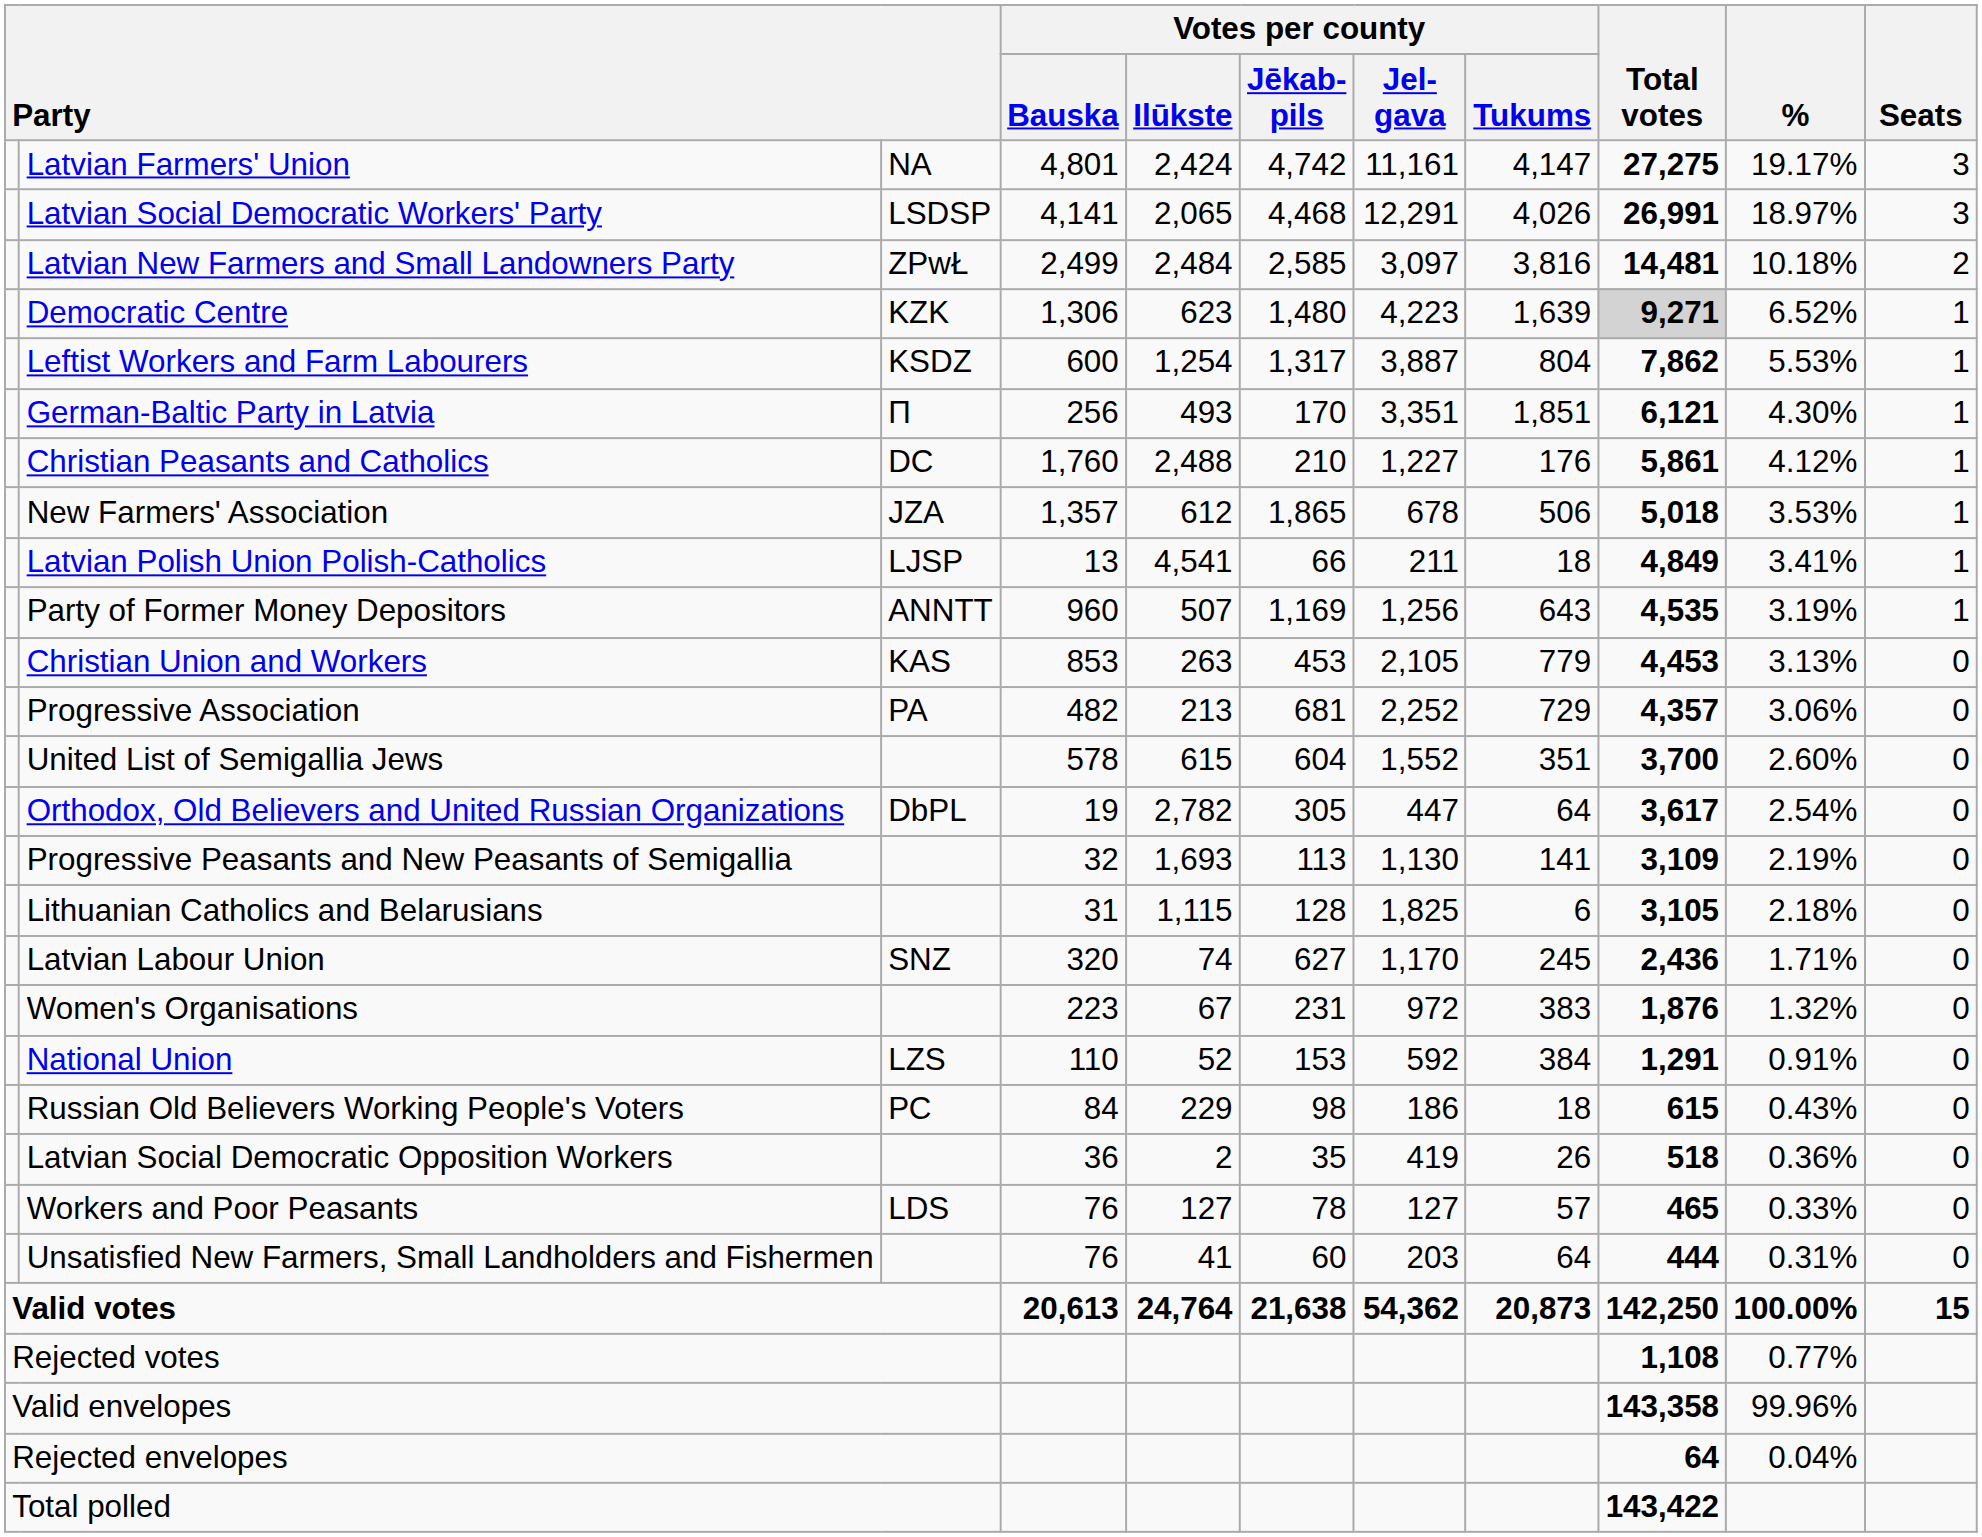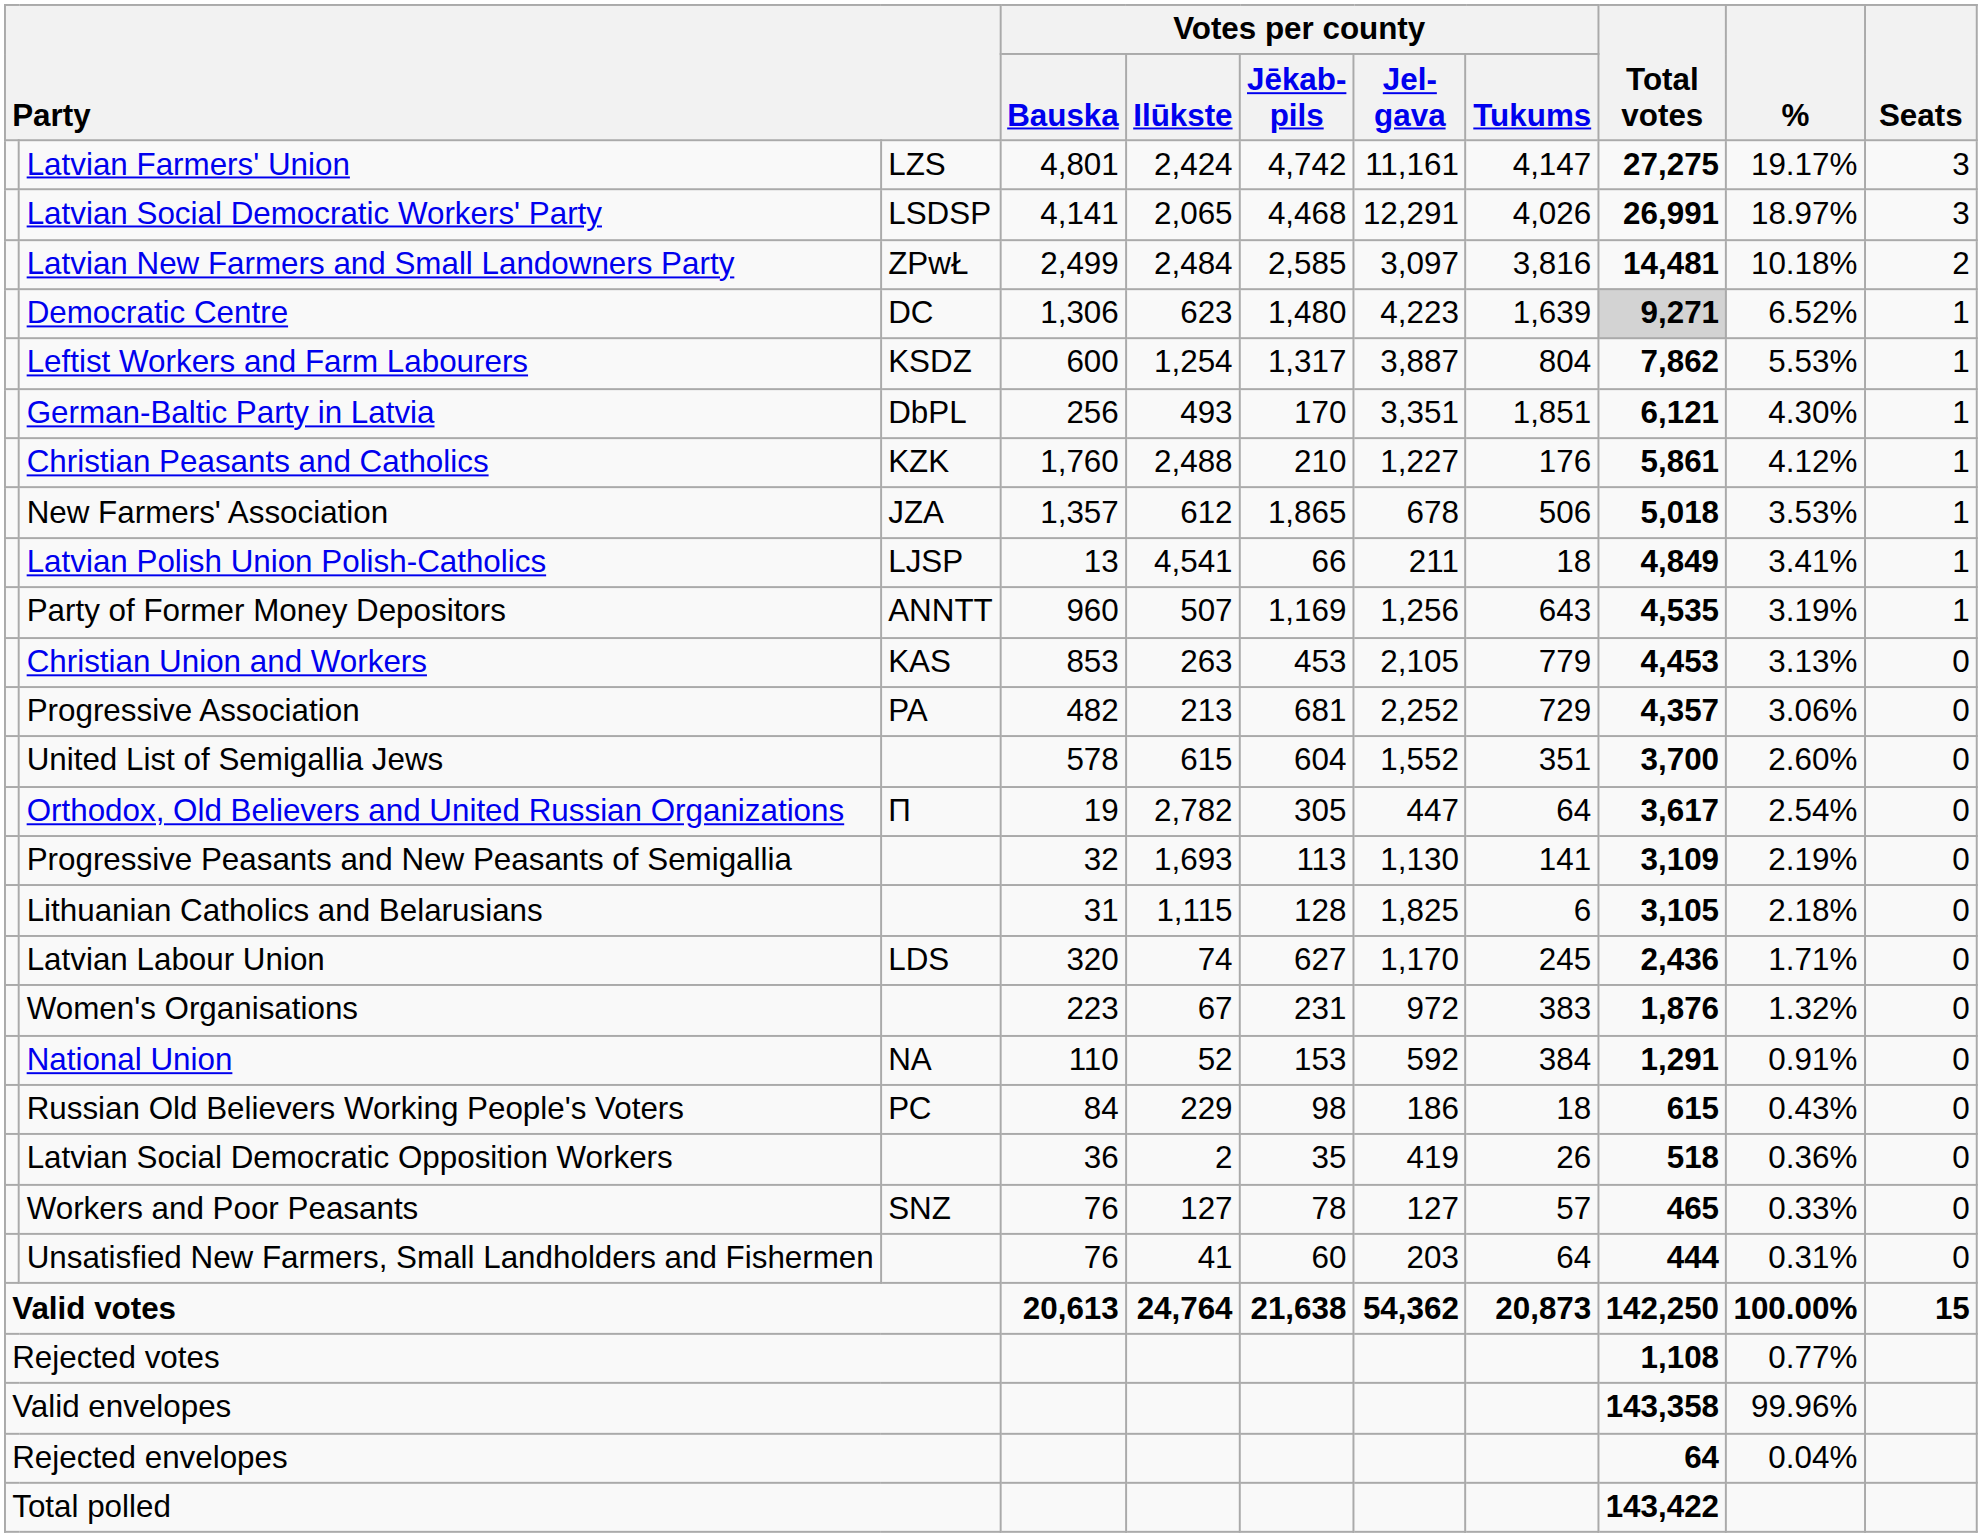 <table class="wikitable" border="1" style="text-align:right;">
 <tr>
 <th style="text-align:left;" valign=bottom rowspan=2 colspan=3>Party</th>
 <th colspan=5>Votes per county</th>
 <th align=center valign=bottom rowspan=2 width="50">Total votes</th>
 <th align=center valign=bottom rowspan=2 width="50">%</th>
 <th align=center valign=bottom rowspan=2 width="50">Seats</th>
 </tr>
 <tr>
 <th align=center valign=bottom width="50"><a href='#'>Bauska</a></th>
 <th align=center valign=bottom width="50"><a href='#'>Ilūkste</a></th>
 <th align=center valign=bottom width="50"><a href='#'>Jēkab- pils</a></th>
 <th align=center valign=bottom width="50"><a href='#'>Jel- gava</a></th>
 <th align=center valign=bottom width="50"><a href='#'>Tukums</a></th>
 </tr>
 <tr>
 <td></td>
 <td align=left><a href='#'>Latvian Farmers' Union</a></td>
-<td align=left>NA</td>
+<td align=left>LZS</td>
 <td>4,801</td>
 <td>2,424</td>
 <td>4,742</td>
 <td>11,161</td>
 <td>4,147</td>
 <td><strong>27,275</strong></td>
 <td>19.17%</td>
 <td>3</td>
 </tr>
 <tr>
 <td></td>
 <td align=left style="white-space: nowrap;"><a href='#'>Latvian Social Democratic Workers' Party</a></td>
 <td align=left>LSDSP</td>
 <td>4,141</td>
 <td>2,065</td>
 <td>4,468</td>
 <td>12,291</td>
 <td>4,026</td>
 <td><strong>26,991</strong></td>
 <td>18.97%</td>
 <td>3</td>
 </tr>
 <tr>
 <td></td>
 <td align=left><a href='#'>Latvian New Farmers and Small Landowners Party</a></td>
 <td align=left>ZPwŁ</td>
 <td>2,499</td>
 <td>2,484</td>
 <td>2,585</td>
 <td>3,097</td>
 <td>3,816</td>
 <td><strong>14,481</strong></td>
 <td>10.18%</td>
 <td>2</td>
 </tr>
 <tr>
 <td></td>
 <td align=left><a href='#'>Democratic Centre</a></td>
-<td align=left>KZK</td>
+<td align=left>DC</td>
 <td>1,306</td>
 <td>623</td>
 <td>1,480</td>
 <td>4,223</td>
 <td>1,639</td>
 <td style="background: lightgrey;"><strong>9,271</strong></td>
 <td>6.52%</td>
 <td>1</td>
 </tr>
 <tr>
 <td></td>
 <td align=left><a href='#'>Leftist Workers and Farm Labourers</a></td>
 <td align=left>KSDZ</td>
 <td>600</td>
 <td>1,254</td>
 <td>1,317</td>
 <td>3,887</td>
 <td>804</td>
 <td><strong>7,862</strong></td>
 <td>5.53%</td>
 <td>1</td>
 </tr>
 <tr>
 <td></td>
 <td align=left><a href='#'>German-Baltic Party in Latvia</a></td>
-<td align=left>П</td>
+<td align=left>DbPL</td>
 <td>256</td>
 <td>493</td>
 <td>170</td>
 <td>3,351</td>
 <td>1,851</td>
 <td><strong>6,121</strong></td>
 <td>4.30%</td>
 <td>1</td>
 </tr>
 <tr>
 <td></td>
 <td align=left><a href='#'>Christian Peasants and Catholics</a></td>
-<td align=left>DC</td>
+<td align=left>KZK</td>
 <td>1,760</td>
 <td>2,488</td>
 <td>210</td>
 <td>1,227</td>
 <td>176</td>
 <td><strong>5,861</strong></td>
 <td>4.12%</td>
 <td>1</td>
 </tr>
 <tr>
 <td></td>
 <td align=left>New Farmers' Association</td>
 <td align=left>JZA</td>
 <td>1,357</td>
 <td>612</td>
 <td>1,865</td>
 <td>678</td>
 <td>506</td>
 <td><strong>5,018</strong></td>
 <td>3.53%</td>
 <td>1</td>
 </tr>
 <tr>
 <td></td>
 <td align=left><a href='#'>Latvian Polish Union Polish-Catholics</a></td>
 <td align=left>LJSP</td>
 <td>13</td>
 <td>4,541</td>
 <td>66</td>
 <td>211</td>
 <td>18</td>
 <td><strong>4,849</strong></td>
 <td>3.41%</td>
 <td>1</td>
 </tr>
 <tr>
 <td></td>
 <td align=left>Party of Former Money Depositors</td>
 <td align=left>ANNTT</td>
 <td>960</td>
 <td>507</td>
 <td>1,169</td>
 <td>1,256</td>
 <td>643</td>
 <td><strong>4,535</strong></td>
 <td>3.19%</td>
 <td>1</td>
 </tr>
 <tr>
 <td></td>
 <td align=left><a href='#'>Christian Union and Workers</a></td>
 <td align=left>KAS</td>
 <td>853</td>
 <td>263</td>
 <td>453</td>
 <td>2,105</td>
 <td>779</td>
 <td><strong>4,453</strong></td>
 <td>3.13%</td>
 <td>0</td>
 </tr>
 <tr>
 <td></td>
 <td align=left>Progressive Association</td>
 <td align=left>PA</td>
 <td>482</td>
 <td>213</td>
 <td>681</td>
 <td>2,252</td>
 <td>729</td>
 <td><strong>4,357</strong></td>
 <td>3.06%</td>
 <td>0</td>
 </tr>
 <tr>
 <td></td>
 <td align=left>United List of Semigallia Jews</td>
 <td align=left></td>
 <td>578</td>
 <td>615</td>
 <td>604</td>
 <td>1,552</td>
 <td>351</td>
 <td><strong>3,700</strong></td>
 <td>2.60%</td>
 <td>0</td>
 </tr>
 <tr>
 <td></td>
 <td align=left><a href='#'>Orthodox, Old Believers and United Russian Organizations</a></td>
-<td align=left>DbPL</td>
+<td align=left>П</td>
 <td>19</td>
 <td>2,782</td>
 <td>305</td>
 <td>447</td>
 <td>64</td>
 <td><strong>3,617</strong></td>
 <td>2.54%</td>
 <td>0</td>
 </tr>
 <tr>
 <td></td>
 <td align=left>Progressive Peasants and New Peasants of Semigallia</td>
 <td align=left></td>
 <td>32</td>
 <td>1,693</td>
 <td>113</td>
 <td>1,130</td>
 <td>141</td>
 <td><strong>3,109</strong></td>
 <td>2.19%</td>
 <td>0</td>
 </tr>
 <tr>
 <td></td>
 <td align=left>Lithuanian Catholics and Belarusians</td>
 <td align=left></td>
 <td>31</td>
 <td>1,115</td>
 <td>128</td>
 <td>1,825</td>
 <td>6</td>
 <td><strong>3,105</strong></td>
 <td>2.18%</td>
 <td>0</td>
 </tr>
 <tr>
 <td></td>
 <td align=left>Latvian Labour Union</td>
-<td align=left>SNZ</td>
+<td align=left>LDS</td>
 <td>320</td>
 <td>74</td>
 <td>627</td>
 <td>1,170</td>
 <td>245</td>
 <td><strong>2,436</strong></td>
 <td>1.71%</td>
 <td>0</td>
 </tr>
 <tr>
 <td></td>
 <td align=left>Women's Organisations</td>
 <td align=left></td>
 <td>223</td>
 <td>67</td>
 <td>231</td>
 <td>972</td>
 <td>383</td>
 <td><strong>1,876</strong></td>
 <td>1.32%</td>
 <td>0</td>
 </tr>
 <tr>
 <td></td>
 <td align=left><a href='#'>National Union</a></td>
-<td align=left>LZS</td>
+<td align=left>NA</td>
 <td>110</td>
 <td>52</td>
 <td>153</td>
 <td>592</td>
 <td>384</td>
 <td><strong>1,291</strong></td>
 <td>0.91%</td>
 <td>0</td>
 </tr>
 <tr>
 <td></td>
 <td align=left>Russian Old Believers Working People's Voters</td>
 <td align=left>РС</td>
 <td>84</td>
 <td>229</td>
 <td>98</td>
 <td>186</td>
 <td>18</td>
 <td><strong>615</strong></td>
 <td>0.43%</td>
 <td>0</td>
 </tr>
 <tr>
 <td></td>
 <td align=left>Latvian Social Democratic Opposition Workers</td>
 <td align=left></td>
 <td>36</td>
 <td>2</td>
 <td>35</td>
 <td>419</td>
 <td>26</td>
 <td><strong>518</strong></td>
 <td>0.36%</td>
 <td>0</td>
 </tr>
 <tr>
 <td></td>
 <td align=left>Workers and Poor Peasants</td>
-<td align=left>LDS</td>
+<td align=left>SNZ</td>
 <td>76</td>
 <td>127</td>
 <td>78</td>
 <td>127</td>
 <td>57</td>
 <td><strong>465</strong></td>
 <td>0.33%</td>
 <td>0</td>
 </tr>
 <tr>
 <td></td>
 <td align=left>Unsatisfied New Farmers, Small Landholders and Fishermen</td>
 <td align=left></td>
 <td>76</td>
 <td>41</td>
 <td>60</td>
 <td>203</td>
 <td>64</td>
 <td><strong>444</strong></td>
 <td>0.31%</td>
 <td>0</td>
 </tr>
 <tr style="font-weight:bold">
 <td align=left colspan=3>Valid votes</td>
 <td>20,613</td>
 <td>24,764</td>
 <td>21,638</td>
 <td>54,362</td>
 <td>20,873</td>
 <td>142,250</td>
 <td>100.00%</td>
 <td>15</td>
 </tr>
 <tr>
 <td align=left colspan=3>Rejected votes</td>
 <td></td>
 <td></td>
 <td></td>
 <td></td>
 <td></td>
 <td><strong>1,108</strong></td>
 <td>0.77%</td>
 <td></td>
 </tr>
 <tr>
 <td align=left colspan=3>Valid envelopes</td>
 <td></td>
 <td></td>
 <td></td>
 <td></td>
 <td></td>
 <td><strong>143,358</strong></td>
 <td>99.96%</td>
 <td></td>
 </tr>
 <tr>
 <td align=left colspan=3>Rejected envelopes</td>
 <td></td>
 <td></td>
 <td></td>
 <td></td>
 <td></td>
 <td><strong>64</strong></td>
 <td>0.04%</td>
 <td></td>
 </tr>
 <tr>
 <td align=left colspan=3>Total polled</td>
 <td></td>
 <td></td>
 <td></td>
 <td></td>
 <td></td>
 <td><strong>143,422</strong></td>
 <td></td>
 <td></td>
 </tr>
 </table>
